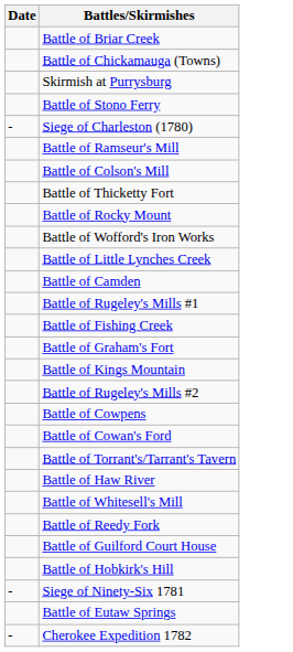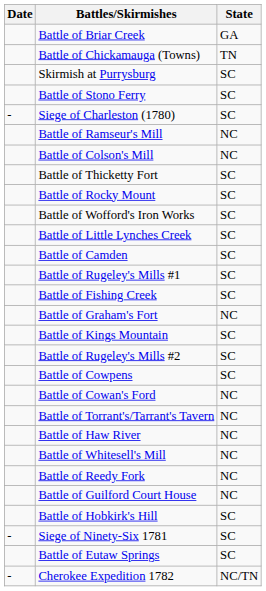 <table class="wikitable sortable">
 <tr>
 <th>Date</th>
 <th>Battles/Skirmishes</th>
+<th>State</th>
 </tr>
 <tr>
 <td></td>
 <td><a href='#'>Battle of Briar Creek</a></td>
+<td>GA</td>
 </tr>
 <tr>
 <td></td>
 <td><a href='#'>Battle of Chickamauga</a> (Towns)</td>
+<td>TN</td>
 </tr>
 <tr>
 <td></td>
 <td>Skirmish at <a href='#'>Purrysburg</a></td>
+<td>SC</td>
 </tr>
 <tr>
 <td></td>
 <td><a href='#'>Battle of Stono Ferry</a></td>
+<td>SC</td>
 </tr>
 <tr>
 <td>-</td>
 <td><a href='#'>Siege of Charleston</a> (1780)</td>
+<td>SC</td>
 </tr>
 <tr>
 <td></td>
 <td><a href='#'>Battle of Ramseur's Mill</a></td>
+<td>NC</td>
 </tr>
 <tr>
 <td></td>
 <td><a href='#'>Battle of Colson's Mill</a></td>
+<td>NC</td>
 </tr>
 <tr>
 <td></td>
 <td>Battle of Thicketty Fort</td>
+<td>SC</td>
 </tr>
 <tr>
 <td></td>
 <td><a href='#'>Battle of Rocky Mount</a></td>
+<td>SC</td>
 </tr>
 <tr>
 <td></td>
 <td>Battle of Wofford's Iron Works</td>
+<td>SC</td>
 </tr>
 <tr>
 <td></td>
 <td><a href='#'>Battle of Little Lynches Creek</a></td>
+<td>SC</td>
 </tr>
 <tr>
 <td></td>
 <td><a href='#'>Battle of Camden</a></td>
+<td>SC</td>
 </tr>
 <tr>
 <td></td>
 <td><a href='#'>Battle of Rugeley's Mills</a> #1</td>
+<td>SC</td>
 </tr>
 <tr>
 <td></td>
 <td><a href='#'>Battle of Fishing Creek</a></td>
+<td>SC</td>
 </tr>
 <tr>
 <td></td>
 <td><a href='#'>Battle of Graham's Fort</a></td>
+<td>NC</td>
 </tr>
 <tr>
 <td></td>
 <td><a href='#'>Battle of Kings Mountain</a></td>
+<td>SC</td>
 </tr>
 <tr>
 <td></td>
 <td><a href='#'>Battle of Rugeley's Mills</a> #2</td>
+<td>SC</td>
 </tr>
 <tr>
 <td></td>
 <td><a href='#'>Battle of Cowpens</a></td>
+<td>SC</td>
 </tr>
 <tr>
 <td></td>
 <td><a href='#'>Battle of Cowan's Ford</a></td>
+<td>NC</td>
 </tr>
 <tr>
 <td></td>
 <td><a href='#'>Battle of Torrant's/Tarrant's Tavern</a></td>
+<td>NC</td>
 </tr>
 <tr>
 <td></td>
 <td><a href='#'>Battle of Haw River</a></td>
+<td>NC</td>
 </tr>
 <tr>
 <td></td>
 <td><a href='#'>Battle of Whitesell's Mill</a></td>
+<td>NC</td>
 </tr>
 <tr>
 <td></td>
 <td><a href='#'>Battle of Reedy Fork</a></td>
+<td>NC</td>
 </tr>
 <tr>
 <td></td>
 <td><a href='#'>Battle of Guilford Court House</a></td>
+<td>NC</td>
 </tr>
 <tr>
 <td></td>
 <td><a href='#'>Battle of Hobkirk's Hill</a></td>
+<td>SC</td>
 </tr>
 <tr>
 <td>-</td>
 <td><a href='#'>Siege of Ninety-Six</a> 1781</td>
+<td>SC</td>
 </tr>
 <tr>
 <td></td>
 <td><a href='#'>Battle of Eutaw Springs</a></td>
+<td>SC</td>
 </tr>
 <tr>
 <td>-</td>
 <td><a href='#'>Cherokee Expedition</a> 1782</td>
+<td>NC/TN</td>
 </tr>
 </table>
